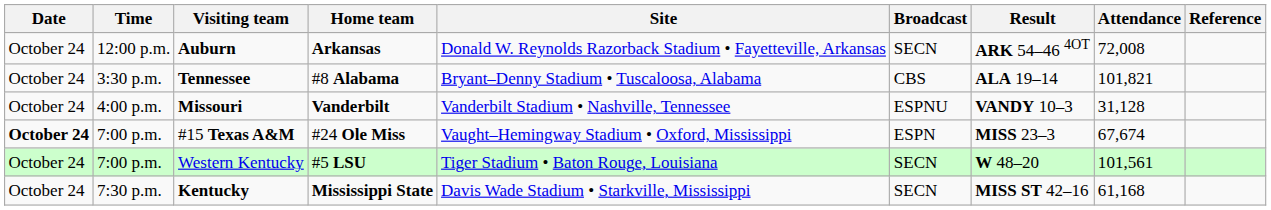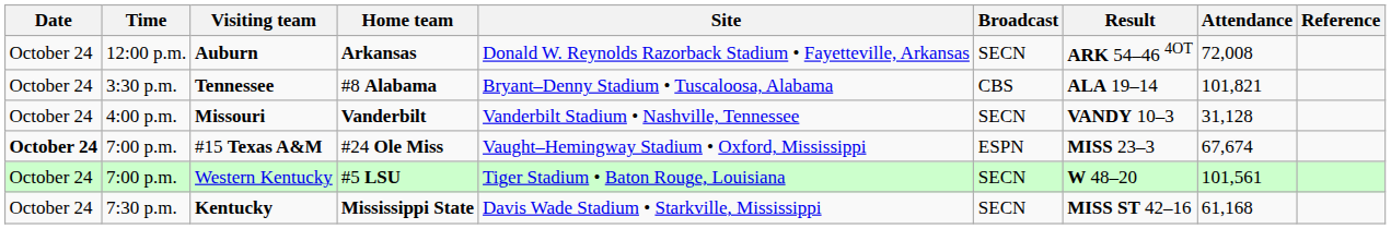 <table class="wikitable" style="font-size:95%;">
 <tr>
 <th>Date</th>
 <th>Time</th>
 <th>Visiting team</th>
 <th>Home team</th>
 <th>Site</th>
 <th>Broadcast</th>
 <th>Result</th>
 <th>Attendance</th>
 <th class="unsortable">Reference</th>
 </tr>
 <tr bgcolor=>
 <td>October 24</td>
 <td>12:00 p.m.</td>
 <td><strong>Auburn</strong></td>
 <td><strong>Arkansas</strong></td>
 <td><a href='#'>Donald W. Reynolds Razorback Stadium</a> • <a href='#'>Fayetteville, Arkansas</a></td>
 <td>SECN</td>
 <td><strong>ARK</strong> 54–46 <sup>4OT</sup></td>
 <td>72,008</td>
 <td></td>
 </tr>
 <tr bgcolor=>
 <td>October 24</td>
 <td>3:30 p.m.</td>
 <td><strong>Tennessee</strong></td>
 <td>#8 <strong>Alabama</strong></td>
 <td><a href='#'>Bryant–Denny Stadium</a> • <a href='#'>Tuscaloosa, Alabama</a></td>
 <td>CBS</td>
 <td><strong>ALA</strong> 19–14</td>
 <td>101,821</td>
 <td></td>
 </tr>
 <tr bgcolor=>
 <td>October 24</td>
 <td>4:00 p.m.</td>
 <td><strong>Missouri</strong></td>
 <td><strong>Vanderbilt</strong></td>
 <td><a href='#'>Vanderbilt Stadium</a> • <a href='#'>Nashville, Tennessee</a></td>
-<td>ESPNU</td>
+<td>SECN</td>
 <td><strong>VANDY</strong> 10–3</td>
 <td>31,128</td>
 <td></td>
 </tr>
 <tr bgcolor=>
 <td><strong>October 24</strong></td>
 <td>7:00 p.m.</td>
 <td>#15 <strong>Texas A&M</strong></td>
 <td>#24 <strong>Ole Miss</strong></td>
 <td><a href='#'>Vaught–Hemingway Stadium</a> • <a href='#'>Oxford, Mississippi</a></td>
 <td>ESPN</td>
 <td><strong>MISS</strong> 23–3</td>
 <td>67,674</td>
 <td></td>
 </tr>
 <tr bgcolor="#ccffcc">
 <td>October 24</td>
 <td>7:00 p.m.</td>
 <td><a href='#'>Western Kentucky</a></td>
 <td>#5 <strong>LSU</strong></td>
 <td><a href='#'>Tiger Stadium</a> • <a href='#'>Baton Rouge, Louisiana</a></td>
 <td>SECN</td>
 <td><strong>W</strong> 48–20</td>
 <td>101,561</td>
 <td></td>
 </tr>
 <tr bgcolor=>
 <td>October 24</td>
 <td>7:30 p.m.</td>
 <td><strong>Kentucky</strong></td>
 <td><strong>Mississippi State</strong></td>
 <td><a href='#'>Davis Wade Stadium</a> • <a href='#'>Starkville, Mississippi</a></td>
 <td>SECN</td>
 <td><strong>MISS ST</strong> 42–16</td>
 <td>61,168</td>
 <td></td>
 </tr>
 </table>
